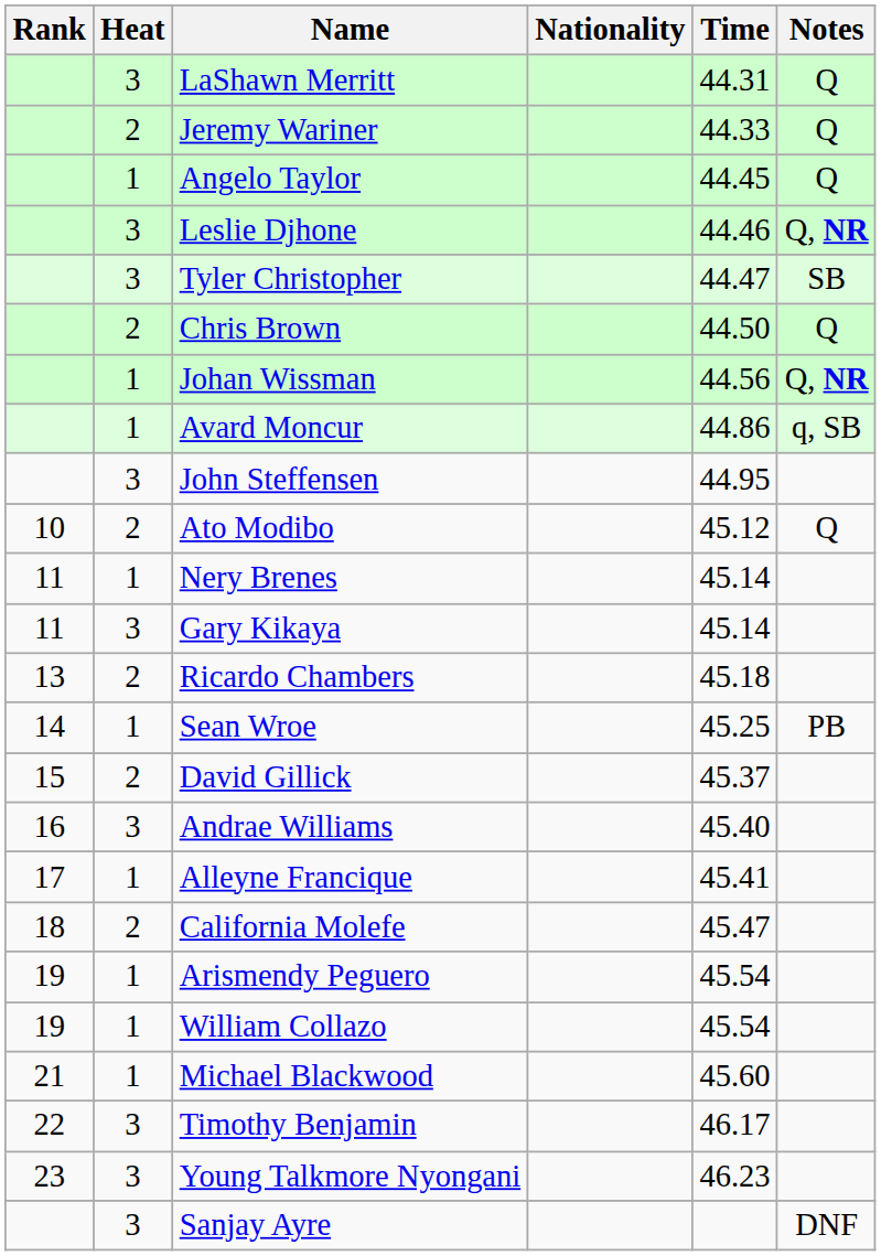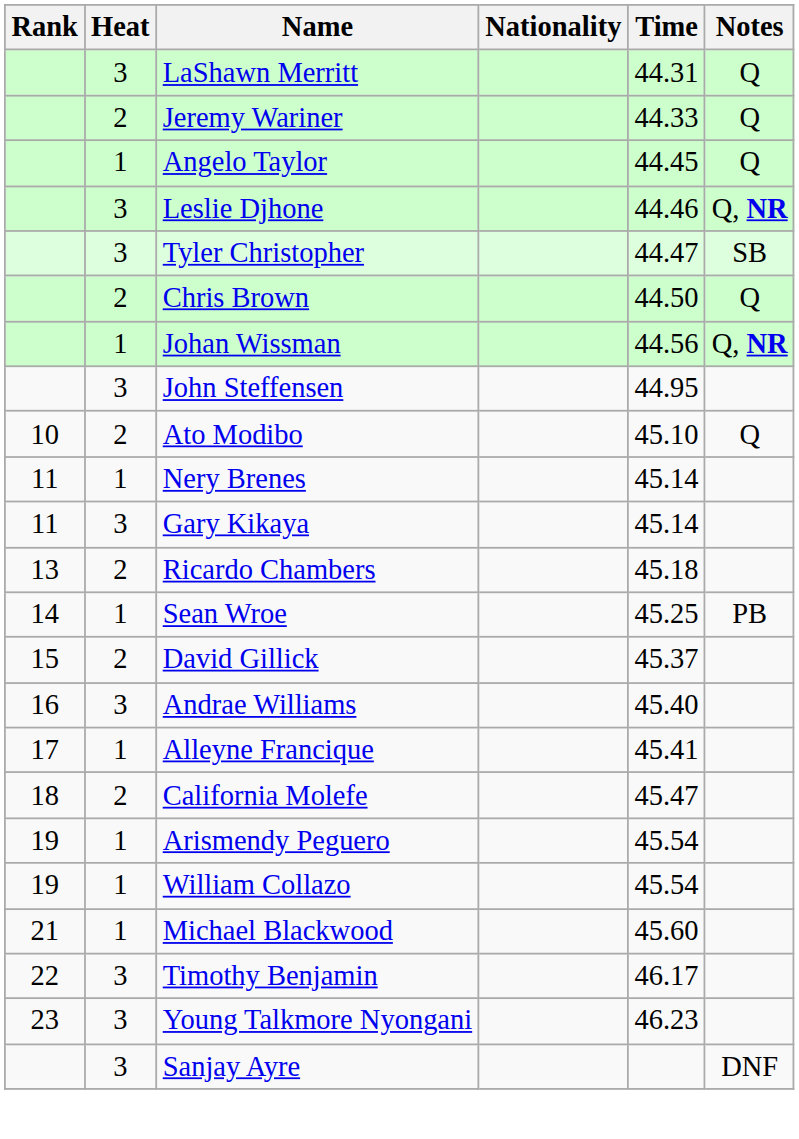 <table class="wikitable sortable" style="text-align:center">
 <tr>
 <th>Rank</th>
 <th>Heat</th>
 <th>Name</th>
 <th>Nationality</th>
 <th>Time</th>
 <th>Notes</th>
 </tr>
 <tr bgcolor=ccffcc>
 <td></td>
 <td>3</td>
 <td align=left><a href='#'>LaShawn Merritt</a></td>
 <td align=left></td>
 <td>44.31</td>
 <td>Q</td>
 </tr>
 <tr bgcolor=ccffcc>
 <td></td>
 <td>2</td>
 <td align=left><a href='#'>Jeremy Wariner</a></td>
 <td align=left></td>
 <td>44.33</td>
 <td>Q</td>
 </tr>
 <tr bgcolor=ccffcc>
 <td></td>
 <td>1</td>
 <td align=left><a href='#'>Angelo Taylor</a></td>
 <td align=left></td>
 <td>44.45</td>
 <td>Q</td>
 </tr>
 <tr bgcolor=ccffcc>
 <td></td>
 <td>3</td>
 <td align=left><a href='#'>Leslie Djhone</a></td>
 <td align=left></td>
 <td>44.46</td>
 <td>Q, <strong><a href='#'>NR</a></strong></td>
 </tr>
 <tr bgcolor=ddffdd>
 <td></td>
 <td>3</td>
 <td align=left><a href='#'>Tyler Christopher</a></td>
 <td align=left></td>
 <td>44.47</td>
 <td>SB</td>
 </tr>
 <tr bgcolor=ccffcc>
 <td></td>
 <td>2</td>
 <td align=left><a href='#'>Chris Brown</a></td>
 <td align=left></td>
 <td>44.50</td>
 <td>Q</td>
 </tr>
 <tr bgcolor=ccffcc>
 <td></td>
 <td>1</td>
 <td align=left><a href='#'>Johan Wissman</a></td>
 <td align=left></td>
 <td>44.56</td>
 <td>Q, <strong><a href='#'>NR</a></strong></td>
 </tr>
-<tr bgcolor=ddffdd>
-<td></td>
-<td>1</td>
-<td align=left><a href='#'>Avard Moncur</a></td>
-<td align=left></td>
-<td>44.86</td>
-<td>q, SB</td>
-</tr>
 <tr>
 <td></td>
 <td>3</td>
 <td align=left><a href='#'>John Steffensen</a></td>
 <td align=left></td>
 <td>44.95</td>
 <td></td>
 </tr>
 <tr>
 <td>10</td>
 <td>2</td>
 <td align=left><a href='#'>Ato Modibo</a></td>
 <td align=left></td>
-<td>45.12</td>
+<td>45.10</td>
 <td>Q</td>
 </tr>
 <tr>
 <td>11</td>
 <td>1</td>
 <td align=left><a href='#'>Nery Brenes</a></td>
 <td align=left></td>
 <td>45.14</td>
 <td></td>
 </tr>
 <tr>
 <td>11</td>
 <td>3</td>
 <td align=left><a href='#'>Gary Kikaya</a></td>
 <td align=left></td>
 <td>45.14</td>
 <td></td>
 </tr>
 <tr>
 <td>13</td>
 <td>2</td>
 <td align=left><a href='#'>Ricardo Chambers</a></td>
 <td align=left></td>
 <td>45.18</td>
 <td></td>
 </tr>
 <tr>
 <td>14</td>
 <td>1</td>
 <td align=left><a href='#'>Sean Wroe</a></td>
 <td align=left></td>
 <td>45.25</td>
 <td>PB</td>
 </tr>
 <tr>
 <td>15</td>
 <td>2</td>
 <td align=left><a href='#'>David Gillick</a></td>
 <td align=left></td>
 <td>45.37</td>
 <td></td>
 </tr>
 <tr>
 <td>16</td>
 <td>3</td>
 <td align=left><a href='#'>Andrae Williams</a></td>
 <td align=left></td>
 <td>45.40</td>
 <td></td>
 </tr>
 <tr>
 <td>17</td>
 <td>1</td>
 <td align=left><a href='#'>Alleyne Francique</a></td>
 <td align=left></td>
 <td>45.41</td>
 <td></td>
 </tr>
 <tr>
 <td>18</td>
 <td>2</td>
 <td align=left><a href='#'>California Molefe</a></td>
 <td align=left></td>
 <td>45.47</td>
 <td></td>
 </tr>
 <tr>
 <td>19</td>
 <td>1</td>
 <td align=left><a href='#'>Arismendy Peguero</a></td>
 <td align=left></td>
 <td>45.54</td>
 <td></td>
 </tr>
 <tr>
 <td>19</td>
 <td>1</td>
 <td align=left><a href='#'>William Collazo</a></td>
 <td align=left></td>
 <td>45.54</td>
 <td></td>
 </tr>
 <tr>
 <td>21</td>
 <td>1</td>
 <td align=left><a href='#'>Michael Blackwood</a></td>
 <td align=left></td>
 <td>45.60</td>
 <td></td>
 </tr>
 <tr>
 <td>22</td>
 <td>3</td>
 <td align=left><a href='#'>Timothy Benjamin</a></td>
 <td align=left></td>
 <td>46.17</td>
 <td></td>
 </tr>
 <tr>
 <td>23</td>
 <td>3</td>
 <td align=left><a href='#'>Young Talkmore Nyongani</a></td>
 <td align=left></td>
 <td>46.23</td>
 <td></td>
 </tr>
 <tr>
 <td></td>
 <td>3</td>
 <td align=left><a href='#'>Sanjay Ayre</a></td>
 <td align=left></td>
 <td></td>
 <td>DNF</td>
 </tr>
 </table>
